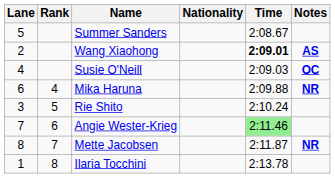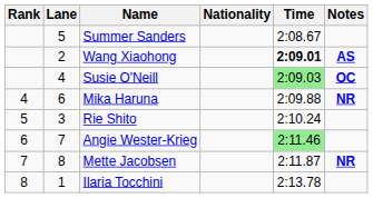 <table class="wikitable sortable" style="text-align:center">
 <tr>
+<th>Rank</th>
 <th>Lane</th>
-<th>Rank</th>
 <th>Name</th>
 <th>Nationality</th>
 <th>Time</th>
 <th>Notes</th>
 </tr>
 <tr>
+<td></td>
 <td>5</td>
-<td></td>
 <td align=left><a href='#'>Summer Sanders</a></td>
 <td align=left></td>
 <td>2:08.67</td>
 <td></td>
 </tr>
 <tr>
+<td></td>
 <td>2</td>
-<td></td>
 <td align=left><a href='#'>Wang Xiaohong</a></td>
 <td align=left></td>
 <td><strong>2:09.01</strong></td>
 <td><strong><a href='#'>AS</a></strong></td>
 </tr>
 <tr>
+<td></td>
 <td>4</td>
-<td></td>
 <td align=left><a href='#'>Susie O'Neill</a></td>
 <td align=left></td>
-<td>2:09.03</td>
+<td style="background: lightgreen;">2:09.03</td>
 <td><strong><a href='#'>OC</a></strong></td>
 </tr>
 <tr>
+<td>4</td>
 <td>6</td>
-<td>4</td>
 <td align=left><a href='#'>Mika Haruna</a></td>
 <td align=left></td>
 <td>2:09.88</td>
 <td><strong><a href='#'>NR</a></strong></td>
 </tr>
 <tr>
+<td>5</td>
 <td>3</td>
-<td>5</td>
 <td align=left><a href='#'>Rie Shito</a></td>
 <td align=left></td>
 <td>2:10.24</td>
 <td></td>
 </tr>
 <tr>
+<td>6</td>
 <td>7</td>
-<td>6</td>
 <td align=left><a href='#'>Angie Wester-Krieg</a></td>
 <td align=left></td>
 <td style="background: lightgreen;">2:11.46</td>
 <td></td>
 </tr>
 <tr>
+<td>7</td>
 <td>8</td>
-<td>7</td>
 <td align=left><a href='#'>Mette Jacobsen</a></td>
 <td align=left></td>
 <td>2:11.87</td>
 <td><strong><a href='#'>NR</a></strong></td>
 </tr>
 <tr>
+<td>8</td>
 <td>1</td>
-<td>8</td>
 <td align=left><a href='#'>Ilaria Tocchini</a></td>
 <td align=left></td>
 <td>2:13.78</td>
 <td></td>
 </tr>
 </table>
